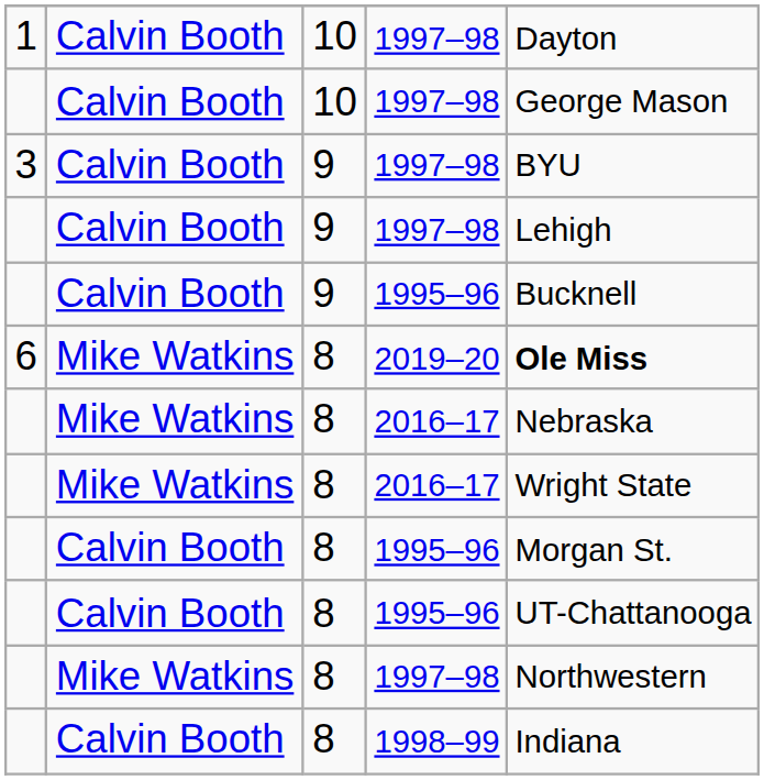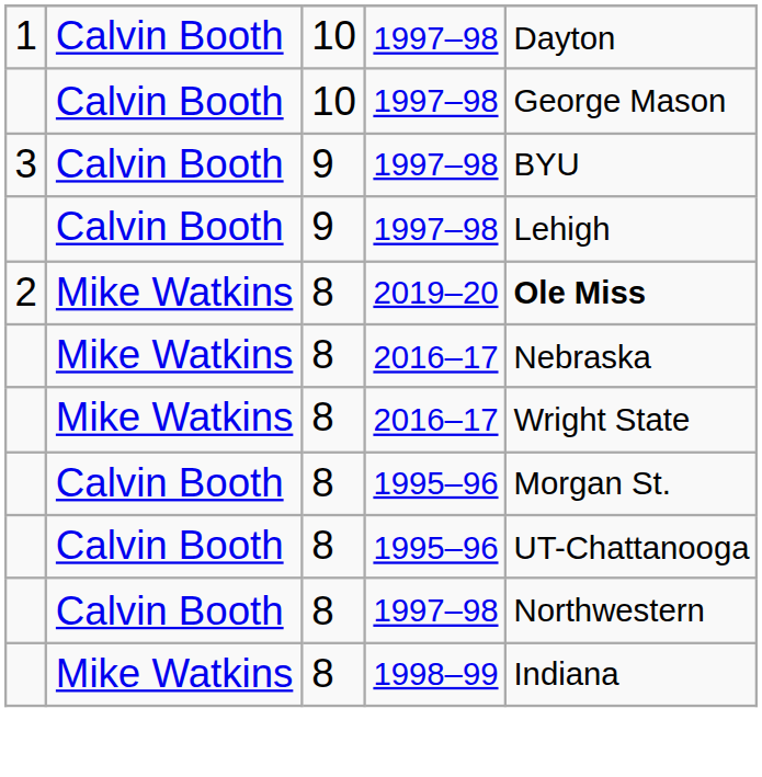 <table class="wikitable">
 <tr>
 </tr>
 <tr>
 <td>1</td>
 <td><a href='#'>Calvin Booth</a></td>
 <td>10</td>
 <td style="font-size:80%;"><a href='#'>1997–98</a></td>
 <td style="font-size:80%;">Dayton</td>
 </tr>
 <tr>
 <td></td>
 <td><a href='#'>Calvin Booth</a></td>
 <td>10</td>
 <td style="font-size:80%;"><a href='#'>1997–98</a></td>
 <td style="font-size:80%;">George Mason</td>
 </tr>
 <tr>
 <td>3</td>
 <td><a href='#'>Calvin Booth</a></td>
 <td>9</td>
 <td style="font-size:80%;"><a href='#'>1997–98</a></td>
 <td style="font-size:80%;">BYU</td>
 </tr>
 <tr>
 <td></td>
 <td><a href='#'>Calvin Booth</a></td>
 <td>9</td>
 <td style="font-size:80%;"><a href='#'>1997–98</a></td>
 <td style="font-size:80%;">Lehigh</td>
 </tr>
 <tr>
-<td></td>
-<td><a href='#'>Calvin Booth</a></td>
-<td>9</td>
-<td style="font-size:80%;"><a href='#'>1995–96</a></td>
-<td style="font-size:80%;">Bucknell</td>
-</tr>
-<tr>
-<td>6</td>
+<td>2</td>
 <td><a href='#'>Mike Watkins</a></td>
 <td>8</td>
 <td style="font-size:80%;"><a href='#'>2019–20</a></td>
 <td style="font-size:80%;"><strong>Ole Miss</strong></td>
 </tr>
 <tr>
 <td></td>
 <td><a href='#'>Mike Watkins</a></td>
 <td>8</td>
 <td style="font-size:80%;"><a href='#'>2016–17</a></td>
 <td style="font-size:80%;">Nebraska</td>
 </tr>
 <tr>
 <td></td>
 <td><a href='#'>Mike Watkins</a></td>
 <td>8</td>
 <td style="font-size:80%;"><a href='#'>2016–17</a></td>
 <td style="font-size:80%;">Wright State</td>
 </tr>
 <tr>
 <td></td>
 <td><a href='#'>Calvin Booth</a></td>
 <td>8</td>
 <td style="font-size:80%;"><a href='#'>1995–96</a></td>
 <td style="font-size:80%;">Morgan St.</td>
 </tr>
 <tr>
 <td></td>
 <td><a href='#'>Calvin Booth</a></td>
 <td>8</td>
 <td style="font-size:80%;"><a href='#'>1995–96</a></td>
 <td style="font-size:80%;">UT-Chattanooga</td>
 </tr>
 <tr>
 <td></td>
-<td><a href='#'>Mike Watkins</a></td>
+<td><a href='#'>Calvin Booth</a></td>
 <td>8</td>
 <td style="font-size:80%;"><a href='#'>1997–98</a></td>
 <td style="font-size:80%;">Northwestern</td>
 </tr>
 <tr>
 <td></td>
-<td><a href='#'>Calvin Booth</a></td>
+<td><a href='#'>Mike Watkins</a></td>
 <td>8</td>
 <td style="font-size:80%;"><a href='#'>1998–99</a></td>
 <td style="font-size:80%;">Indiana</td>
 </tr>
 </table>
